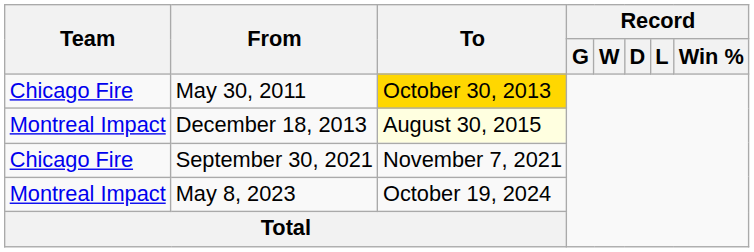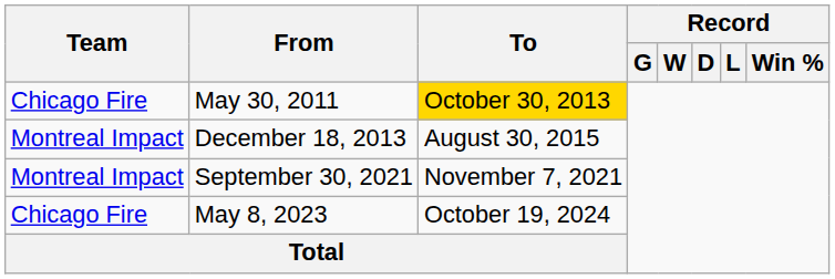 <table class="wikitable" style="text-align: center">
 <tr>
 <th rowspan="2">Team</th>
 <th rowspan="2">From</th>
 <th rowspan="2">To</th>
 <th colspan="6">Record</th>
 </tr>
 <tr>
 <th>G</th>
 <th>W</th>
 <th>D</th>
 <th>L</th>
 <th>Win %</th>
 </tr>
 <tr>
 <td align=left><a href='#'>Chicago Fire</a></td>
 <td align=left>May 30, 2011</td>
 <td align=left style="background: gold;">October 30, 2013<br></td>
 </tr>
 <tr>
 <td align=left><a href='#'>Montreal Impact</a></td>
 <td align=left>December 18, 2013</td>
-<td align=left style="background: lightyellow;">August 30, 2015<br></td>
+<td align=left>August 30, 2015<br></td>
 </tr>
 <tr>
-<td align=left><a href='#'>Chicago Fire</a></td>
+<td align=left><a href='#'>Montreal Impact</a></td>
 <td align=left>September 30, 2021</td>
 <td align=left>November 7, 2021<br></td>
 </tr>
 <tr>
-<td align=left><a href='#'>Montreal Impact</a></td>
+<td align=left><a href='#'>Chicago Fire</a></td>
 <td align=left>May 8, 2023</td>
 <td align=left>October 19, 2024<br></td>
 </tr>
 <tr>
 <th colspan="3">Total<br></th>
 </tr>
 </table>
